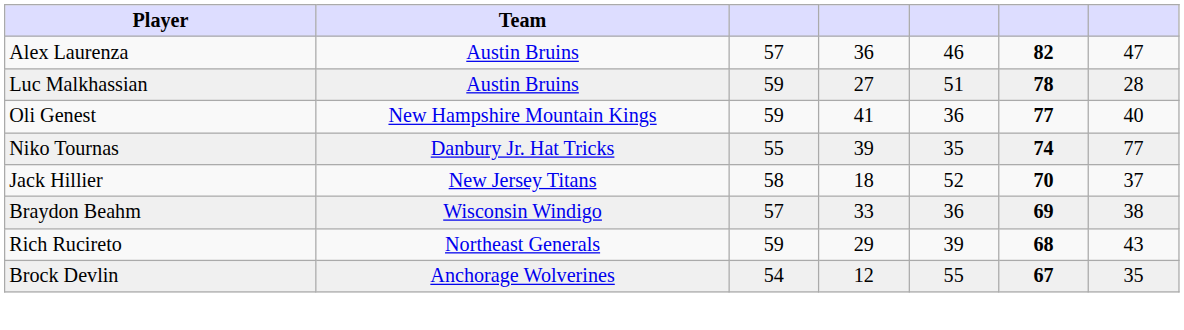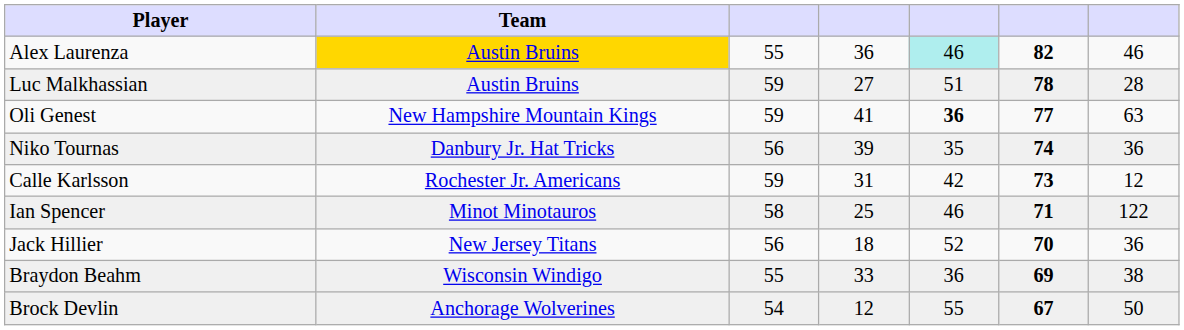 <table class="wikitable sortable" style="text-align: center">
 <tr>
 <th style="background:#ddf; width: 15em;">Player</th>
 <th style="background:#ddf; width: 20em;">Team</th>
 <th style="background:#ddf; width: 4em;"></th>
 <th style="background:#ddf; width: 4em;"></th>
 <th style="background:#ddf; width: 4em;"></th>
 <th style="background:#ddf; width: 4em;"></th>
 <th style="background:#ddf; width: 4em;"></th>
 </tr>
 <tr>
 <td align=left>Alex Laurenza</td>
-<td><a href='#'>Austin Bruins</a></td>
-<td>57</td>
+<td style="background: gold;"><a href='#'>Austin Bruins</a></td>
+<td>55</td>
 <td>36</td>
+<td style="background: paleturquoise;">46</td>
+<td><strong>82</strong></td>
 <td>46</td>
-<td><strong>82</strong></td>
-<td>47</td>
 </tr>
 <tr bgcolor=f0f0f0>
 <td align=left>Luc Malkhassian</td>
 <td><a href='#'>Austin Bruins</a></td>
 <td>59</td>
 <td>27</td>
 <td>51</td>
 <td><strong>78</strong></td>
 <td>28</td>
 </tr>
 <tr>
 <td align=left>Oli Genest</td>
 <td><a href='#'>New Hampshire Mountain Kings</a></td>
 <td>59</td>
 <td>41</td>
-<td>36</td>
+<td><strong>36</strong></td>
 <td><strong>77</strong></td>
-<td>40</td>
+<td>63</td>
 </tr>
 <tr bgcolor=f0f0f0>
 <td align=left>Niko Tournas</td>
 <td><a href='#'>Danbury Jr. Hat Tricks</a></td>
-<td>55</td>
+<td>56</td>
 <td>39</td>
 <td>35</td>
 <td><strong>74</strong></td>
-<td>77</td>
+<td>36</td>
+</tr>
+<tr>
+<td align=left>Calle Karlsson</td>
+<td><a href='#'>Rochester Jr. Americans</a></td>
+<td>59</td>
+<td>31</td>
+<td>42</td>
+<td><strong>73</strong></td>
+<td>12</td>
+</tr>
+<tr bgcolor=f0f0f0>
+<td align=left>Ian Spencer</td>
+<td><a href='#'>Minot Minotauros</a></td>
+<td>58</td>
+<td>25</td>
+<td>46</td>
+<td><strong>71</strong></td>
+<td>122</td>
 </tr>
 <tr>
 <td align=left>Jack Hillier</td>
 <td><a href='#'>New Jersey Titans</a></td>
-<td>58</td>
+<td>56</td>
 <td>18</td>
 <td>52</td>
 <td><strong>70</strong></td>
-<td>37</td>
+<td>36</td>
 </tr>
 <tr bgcolor=f0f0f0>
 <td align=left>Braydon Beahm</td>
 <td><a href='#'>Wisconsin Windigo</a></td>
-<td>57</td>
+<td>55</td>
 <td>33</td>
 <td>36</td>
 <td><strong>69</strong></td>
 <td>38</td>
-</tr>
-<tr>
-<td align=left>Rich Rucireto</td>
-<td><a href='#'>Northeast Generals</a></td>
-<td>59</td>
-<td>29</td>
-<td>39</td>
-<td><strong>68</strong></td>
-<td>43</td>
 </tr>
 <tr bgcolor=f0f0f0>
 <td align=left>Brock Devlin</td>
 <td><a href='#'>Anchorage Wolverines</a></td>
 <td>54</td>
 <td>12</td>
 <td>55</td>
 <td><strong>67</strong></td>
-<td>35</td>
+<td>50</td>
 </tr>
 </table>
